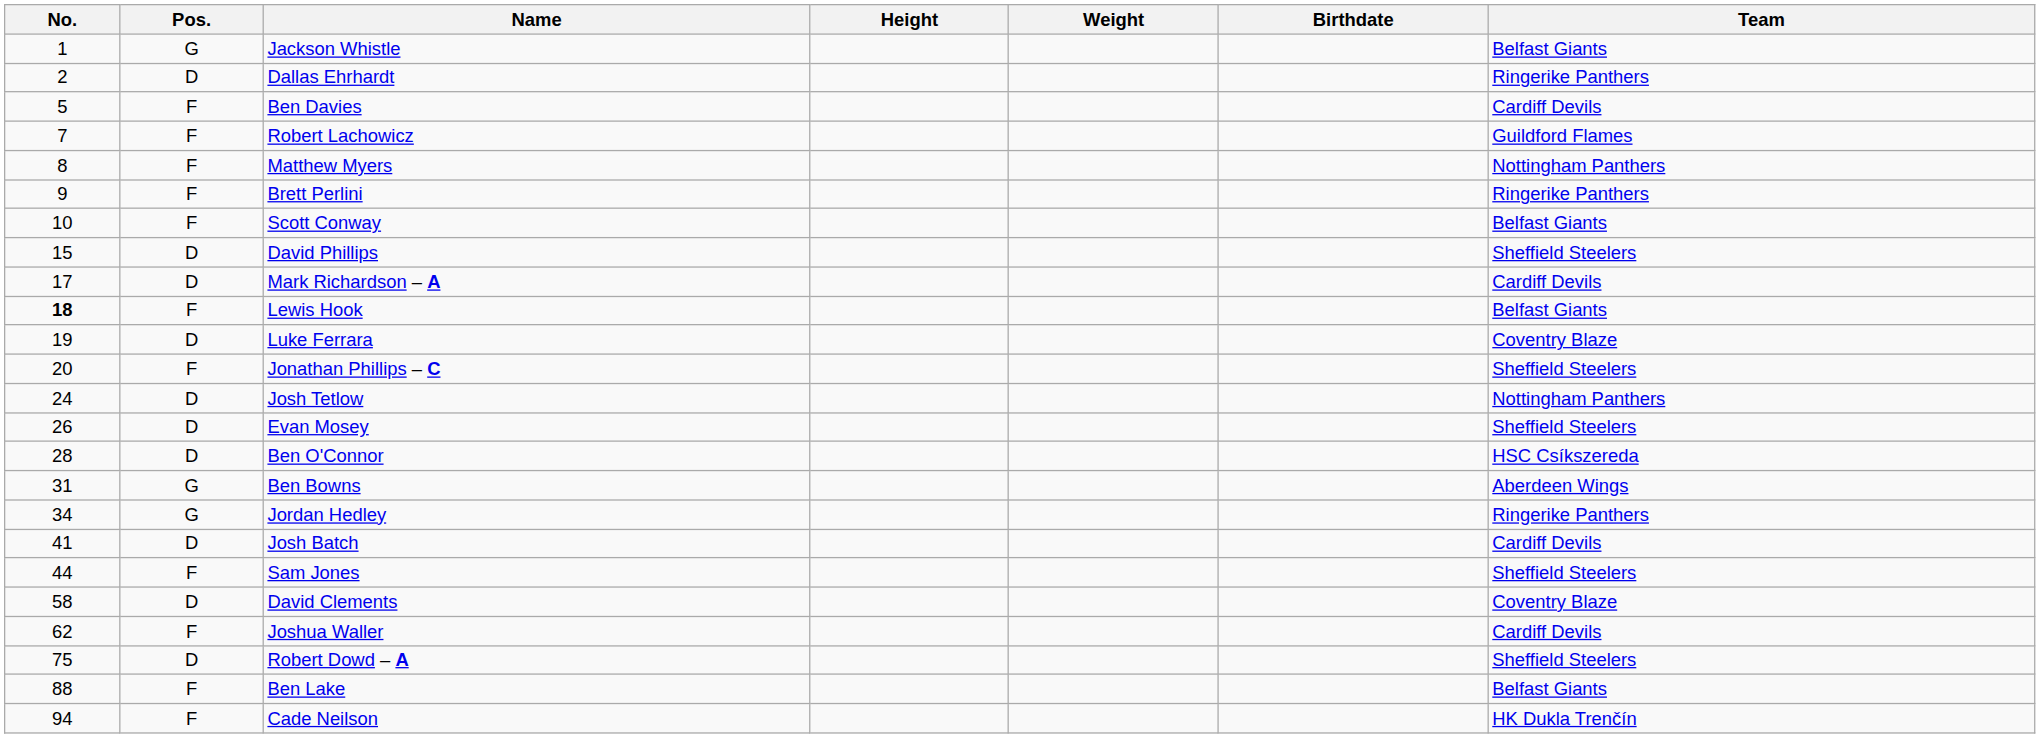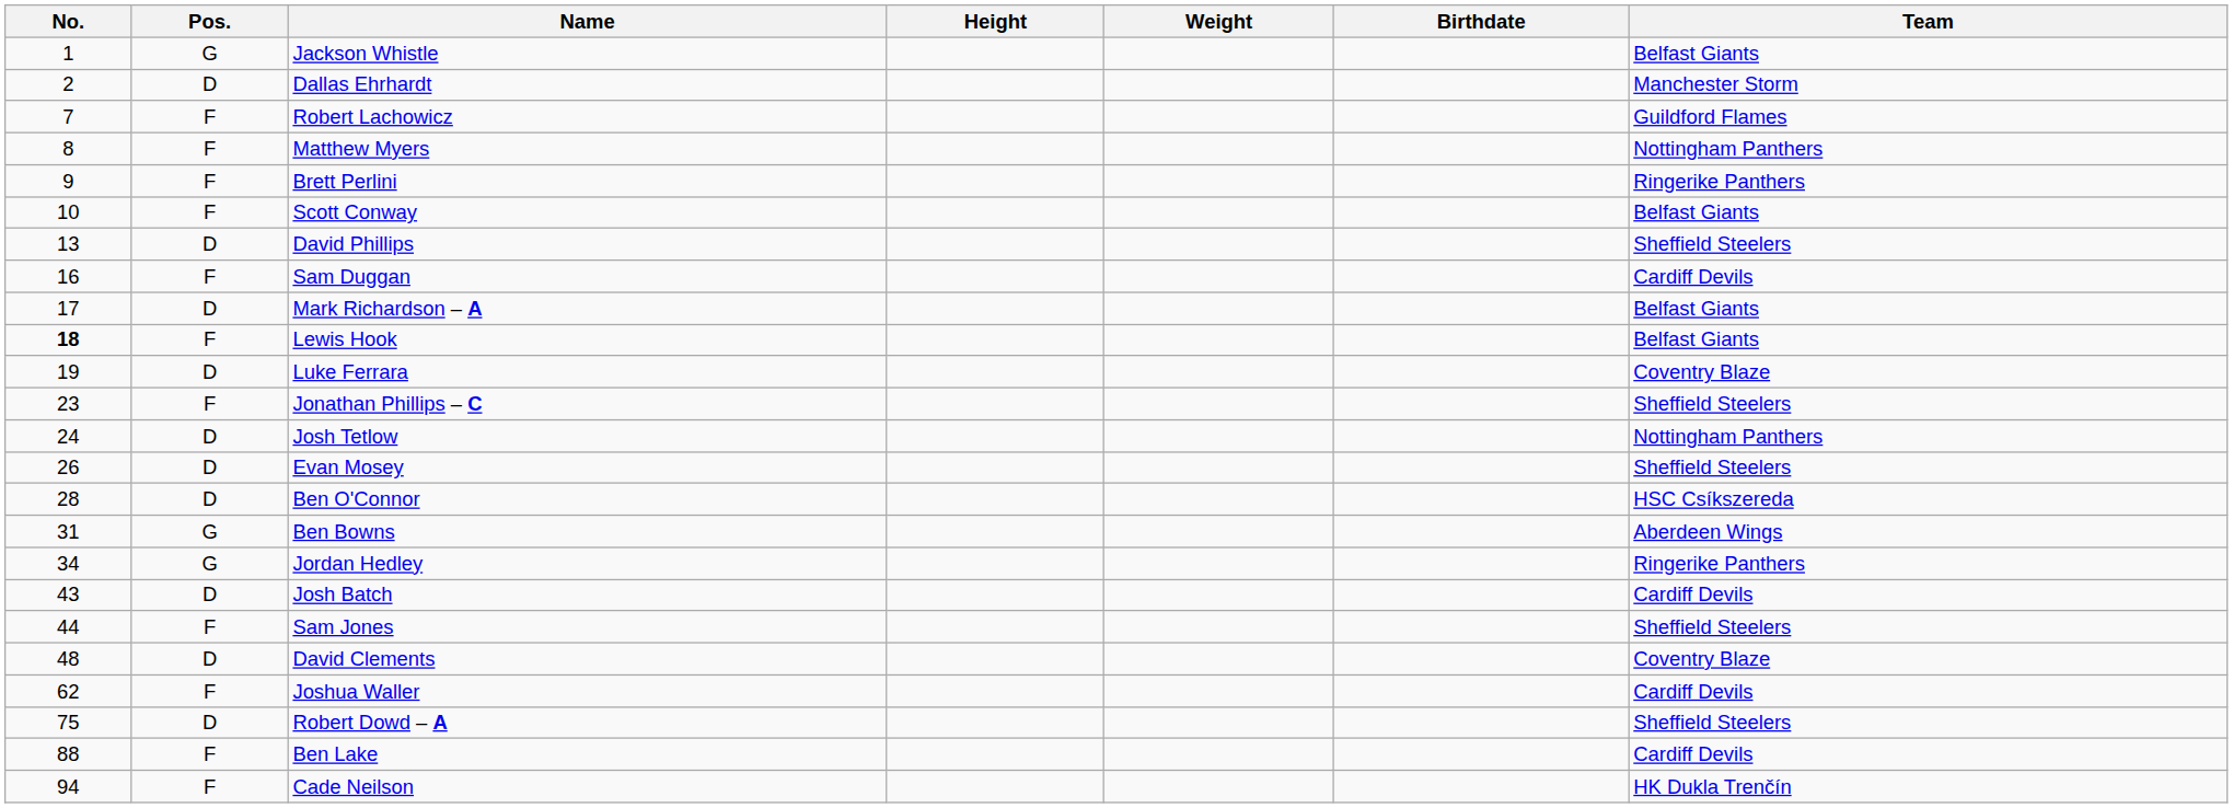 <table width="80%" class="wikitable sortable" style="font-size: 90%; text-align: center;">
 <tr>
 <th>No.</th>
 <th>Pos.</th>
 <th>Name</th>
 <th>Height</th>
 <th>Weight</th>
 <th>Birthdate</th>
 <th>Team</th>
 </tr>
 <tr>
 <td>1</td>
 <td>G</td>
 <td align=left><a href='#'>Jackson Whistle</a></td>
 <td></td>
 <td></td>
 <td></td>
 <td style="text-align:left;"> <a href='#'>Belfast Giants</a></td>
 </tr>
 <tr>
 <td>2</td>
 <td>D</td>
 <td align=left><a href='#'>Dallas Ehrhardt</a></td>
 <td></td>
 <td></td>
 <td></td>
-<td style="text-align:left;"> <a href='#'>Ringerike Panthers</a></td>
-</tr>
-<tr>
-<td>5</td>
-<td>F</td>
-<td align=left><a href='#'>Ben Davies</a></td>
-<td></td>
-<td></td>
-<td></td>
-<td style="text-align:left;"> <a href='#'>Cardiff Devils</a></td>
+<td style="text-align:left;"> <a href='#'>Manchester Storm</a></td>
 </tr>
 <tr>
 <td>7</td>
 <td>F</td>
 <td align=left><a href='#'>Robert Lachowicz</a></td>
 <td></td>
 <td></td>
 <td></td>
 <td style="text-align:left;"> <a href='#'>Guildford Flames</a></td>
 </tr>
 <tr>
 <td>8</td>
 <td>F</td>
 <td align=left><a href='#'>Matthew Myers</a></td>
 <td></td>
 <td></td>
 <td></td>
 <td style="text-align:left;"> <a href='#'>Nottingham Panthers</a></td>
 </tr>
 <tr>
 <td>9</td>
 <td>F</td>
 <td align=left><a href='#'>Brett Perlini</a></td>
 <td></td>
 <td></td>
 <td></td>
 <td style="text-align:left;"> <a href='#'>Ringerike Panthers</a></td>
 </tr>
 <tr>
 <td>10</td>
 <td>F</td>
 <td align=left><a href='#'>Scott Conway</a></td>
 <td></td>
 <td></td>
 <td></td>
 <td style="text-align:left;"> <a href='#'>Belfast Giants</a></td>
 </tr>
 <tr>
-<td>15</td>
+<td>13</td>
 <td>D</td>
 <td align=left><a href='#'>David Phillips</a></td>
 <td></td>
 <td></td>
 <td></td>
 <td style="text-align:left;"> <a href='#'>Sheffield Steelers</a></td>
 </tr>
 <tr>
+<td>16</td>
+<td>F</td>
+<td align=left><a href='#'>Sam Duggan</a></td>
+<td></td>
+<td></td>
+<td></td>
+<td style="text-align:left;"> <a href='#'>Cardiff Devils</a></td>
+</tr>
+<tr>
 <td>17</td>
 <td>D</td>
 <td align=left><a href='#'>Mark Richardson</a> – <strong><a href='#'>A</a></strong></td>
 <td></td>
 <td></td>
 <td></td>
-<td style="text-align:left;"> <a href='#'>Cardiff Devils</a></td>
+<td style="text-align:left;"> <a href='#'>Belfast Giants</a></td>
 </tr>
 <tr>
 <td><strong>18</strong></td>
 <td>F</td>
 <td align=left><a href='#'>Lewis Hook</a></td>
 <td></td>
 <td></td>
 <td></td>
 <td style="text-align:left;"> <a href='#'>Belfast Giants</a></td>
 </tr>
 <tr>
 <td>19</td>
 <td>D</td>
 <td align=left><a href='#'>Luke Ferrara</a></td>
 <td></td>
 <td></td>
 <td></td>
 <td style="text-align:left;"> <a href='#'>Coventry Blaze</a></td>
 </tr>
 <tr>
-<td>20</td>
+<td>23</td>
 <td>F</td>
 <td align=left><a href='#'>Jonathan Phillips</a> – <strong><a href='#'>C</a></strong></td>
 <td></td>
 <td></td>
 <td></td>
 <td style="text-align:left;"> <a href='#'>Sheffield Steelers</a></td>
 </tr>
 <tr>
 <td>24</td>
 <td>D</td>
 <td align=left><a href='#'>Josh Tetlow</a></td>
 <td></td>
 <td></td>
 <td></td>
 <td style="text-align:left;"> <a href='#'>Nottingham Panthers</a></td>
 </tr>
 <tr>
 <td>26</td>
 <td>D</td>
 <td align=left><a href='#'>Evan Mosey</a></td>
 <td></td>
 <td></td>
 <td></td>
 <td style="text-align:left;"> <a href='#'>Sheffield Steelers</a></td>
 </tr>
 <tr>
 <td>28</td>
 <td>D</td>
 <td align=left><a href='#'>Ben O'Connor</a></td>
 <td></td>
 <td></td>
 <td></td>
 <td style="text-align:left;"> <a href='#'>HSC Csíkszereda</a></td>
 </tr>
 <tr>
 <td>31</td>
 <td>G</td>
 <td align=left><a href='#'>Ben Bowns</a></td>
 <td></td>
 <td></td>
 <td></td>
 <td style="text-align:left;"> <a href='#'>Aberdeen Wings</a></td>
 </tr>
 <tr>
 <td>34</td>
 <td>G</td>
 <td align=left><a href='#'>Jordan Hedley</a></td>
 <td></td>
 <td></td>
 <td></td>
 <td style="text-align:left;"> <a href='#'>Ringerike Panthers</a></td>
 </tr>
 <tr>
-<td>41</td>
+<td>43</td>
 <td>D</td>
 <td align=left><a href='#'>Josh Batch</a></td>
 <td></td>
 <td></td>
 <td></td>
 <td style="text-align:left;"> <a href='#'>Cardiff Devils</a></td>
 </tr>
 <tr>
 <td>44</td>
 <td>F</td>
 <td align=left><a href='#'>Sam Jones</a></td>
 <td></td>
 <td></td>
 <td></td>
 <td style="text-align:left;"> <a href='#'>Sheffield Steelers</a></td>
 </tr>
 <tr>
-<td>58</td>
+<td>48</td>
 <td>D</td>
 <td align=left><a href='#'>David Clements</a></td>
 <td></td>
 <td></td>
 <td></td>
 <td style="text-align:left;"> <a href='#'>Coventry Blaze</a></td>
 </tr>
 <tr>
 <td>62</td>
 <td>F</td>
 <td align=left><a href='#'>Joshua Waller</a></td>
 <td></td>
 <td></td>
 <td></td>
 <td style="text-align:left;"> <a href='#'>Cardiff Devils</a></td>
 </tr>
 <tr>
 <td>75</td>
 <td>D</td>
 <td align=left><a href='#'>Robert Dowd</a> – <strong><a href='#'>A</a></strong></td>
 <td></td>
 <td></td>
 <td></td>
 <td style="text-align:left;"> <a href='#'>Sheffield Steelers</a></td>
 </tr>
 <tr>
 <td>88</td>
 <td>F</td>
 <td align=left><a href='#'>Ben Lake</a></td>
 <td></td>
 <td></td>
 <td></td>
-<td style="text-align:left;"> <a href='#'>Belfast Giants</a></td>
+<td style="text-align:left;"> <a href='#'>Cardiff Devils</a></td>
 </tr>
 <tr>
 <td>94</td>
 <td>F</td>
 <td align=left><a href='#'>Cade Neilson</a></td>
 <td></td>
 <td></td>
 <td></td>
 <td style="text-align:left;"> <a href='#'>HK Dukla Trenčín</a></td>
 </tr>
 </table>
